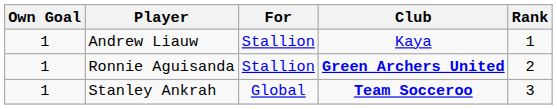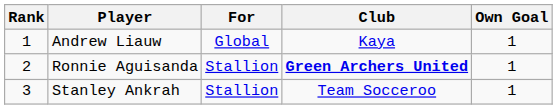 <table class="wikitable" style="text-align:center">
 <tr>
-<th>Own Goal</th>
+<th>Rank</th>
 <th>Player</th>
 <th>For</th>
 <th>Club</th>
-<th>Rank</th>
+<th>Own Goal</th>
 </tr>
 <tr>
 <td>1</td>
 <td align=left> Andrew Liauw</td>
-<td><a href='#'>Stallion</a></td>
+<td><a href='#'>Global</a></td>
 <td><a href='#'>Kaya</a></td>
 <td>1</td>
 </tr>
 <tr>
-<td>1</td>
+<td>2</td>
 <td align=left> Ronnie Aguisanda</td>
 <td><a href='#'>Stallion</a></td>
 <td><strong><a href='#'>Green Archers United</a></strong></td>
-<td>2</td>
+<td>1</td>
 </tr>
 <tr>
+<td>3</td>
+<td align=left> Stanley Ankrah</td>
+<td><a href='#'>Stallion</a></td>
+<td><a href='#'>Team Socceroo</a></td>
 <td>1</td>
-<td align=left> Stanley Ankrah</td>
-<td><a href='#'>Global</a></td>
-<td><strong><a href='#'>Team Socceroo</a></strong></td>
-<td>3</td>
 </tr>
 </table>
